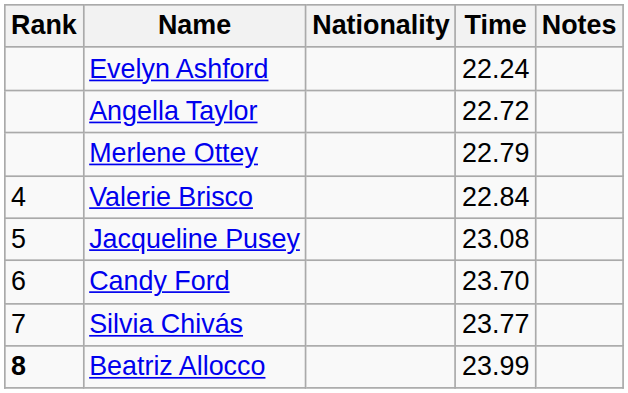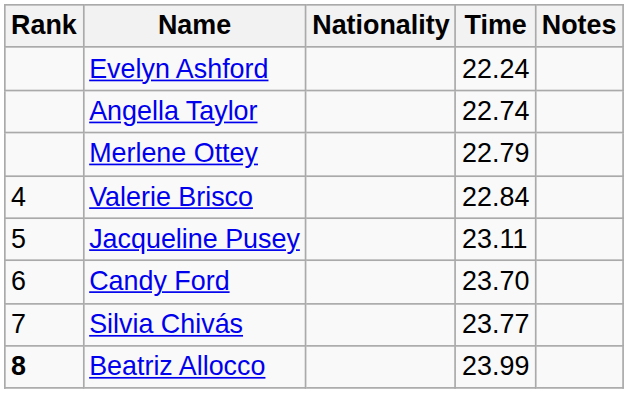 <table class="wikitable sortable">
 <tr>
 <th>Rank</th>
 <th>Name</th>
 <th>Nationality</th>
 <th>Time</th>
 <th>Notes</th>
 </tr>
 <tr>
 <td></td>
 <td><a href='#'>Evelyn Ashford</a></td>
 <td></td>
 <td>22.24</td>
 <td></td>
 </tr>
 <tr>
 <td></td>
 <td><a href='#'>Angella Taylor</a></td>
 <td></td>
-<td>22.72</td>
+<td>22.74</td>
 <td></td>
 </tr>
 <tr>
 <td></td>
 <td><a href='#'>Merlene Ottey</a></td>
 <td></td>
 <td>22.79</td>
 <td></td>
 </tr>
 <tr>
 <td>4</td>
 <td><a href='#'>Valerie Brisco</a></td>
 <td></td>
 <td>22.84</td>
 <td></td>
 </tr>
 <tr>
 <td>5</td>
 <td><a href='#'>Jacqueline Pusey</a></td>
 <td></td>
-<td>23.08</td>
+<td>23.11</td>
 <td></td>
 </tr>
 <tr>
 <td>6</td>
 <td><a href='#'>Candy Ford</a></td>
 <td></td>
 <td>23.70</td>
 <td></td>
 </tr>
 <tr>
 <td>7</td>
 <td><a href='#'>Silvia Chivás</a></td>
 <td></td>
 <td>23.77</td>
 <td></td>
 </tr>
 <tr>
 <td><strong>8</strong></td>
 <td><a href='#'>Beatriz Allocco</a></td>
 <td></td>
 <td>23.99</td>
 <td></td>
 </tr>
 </table>
